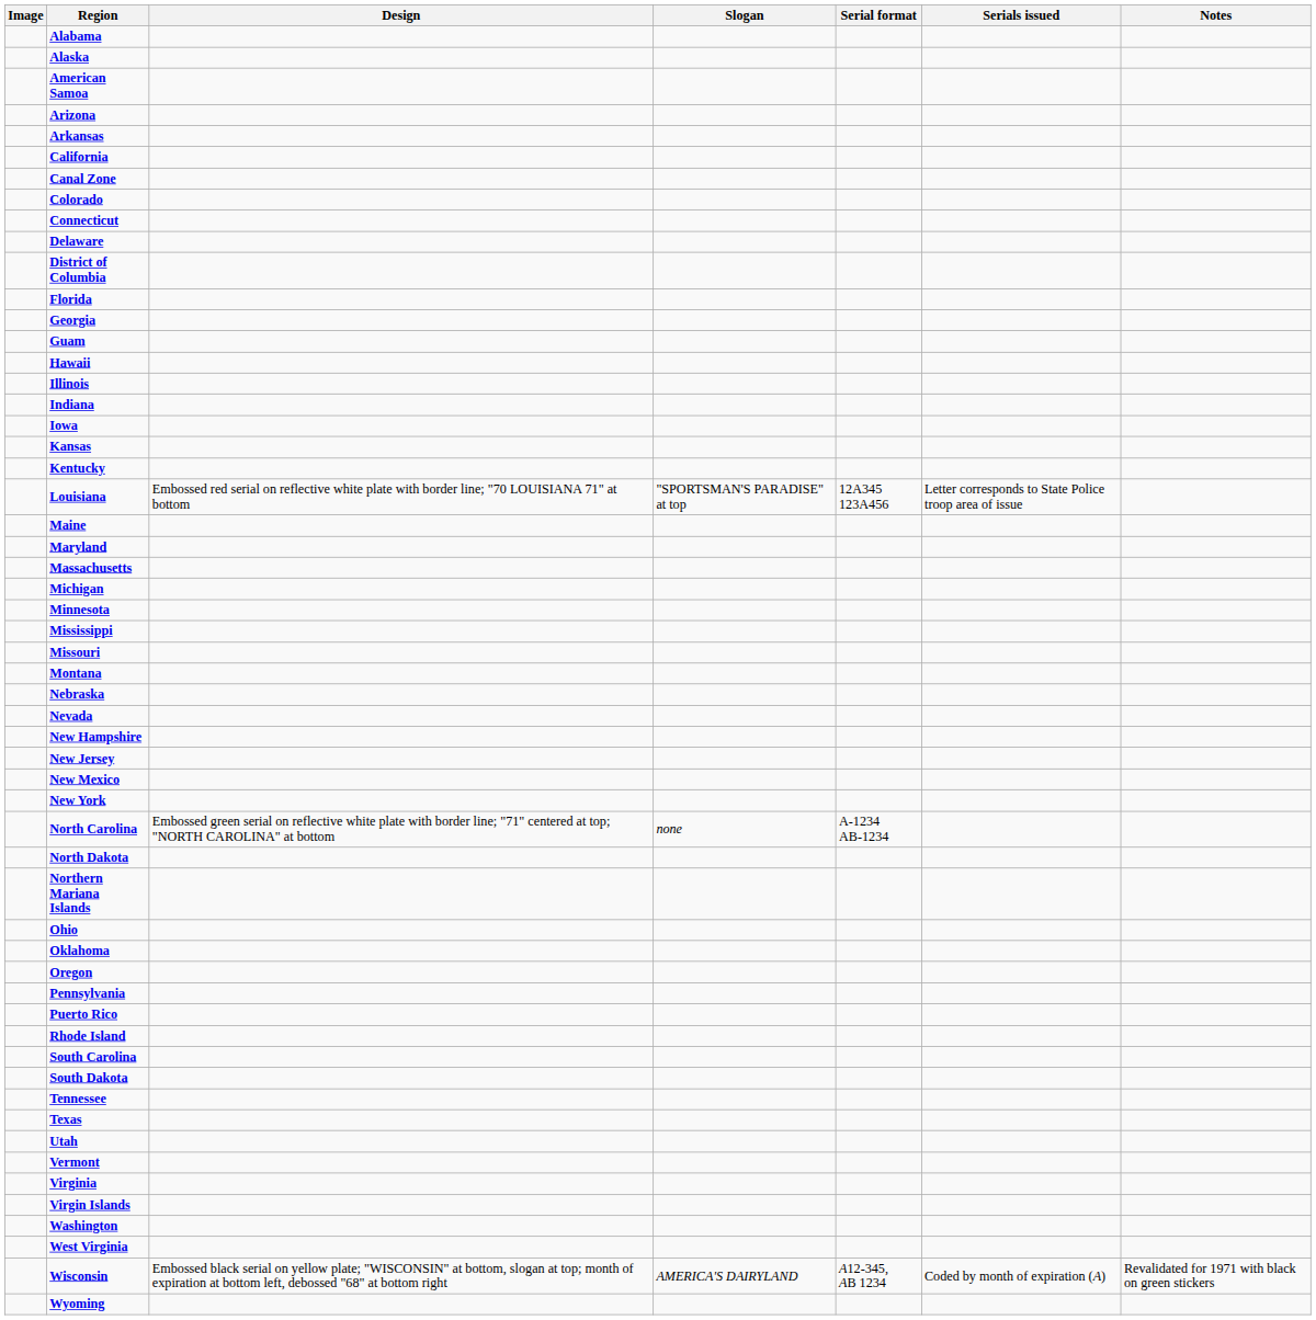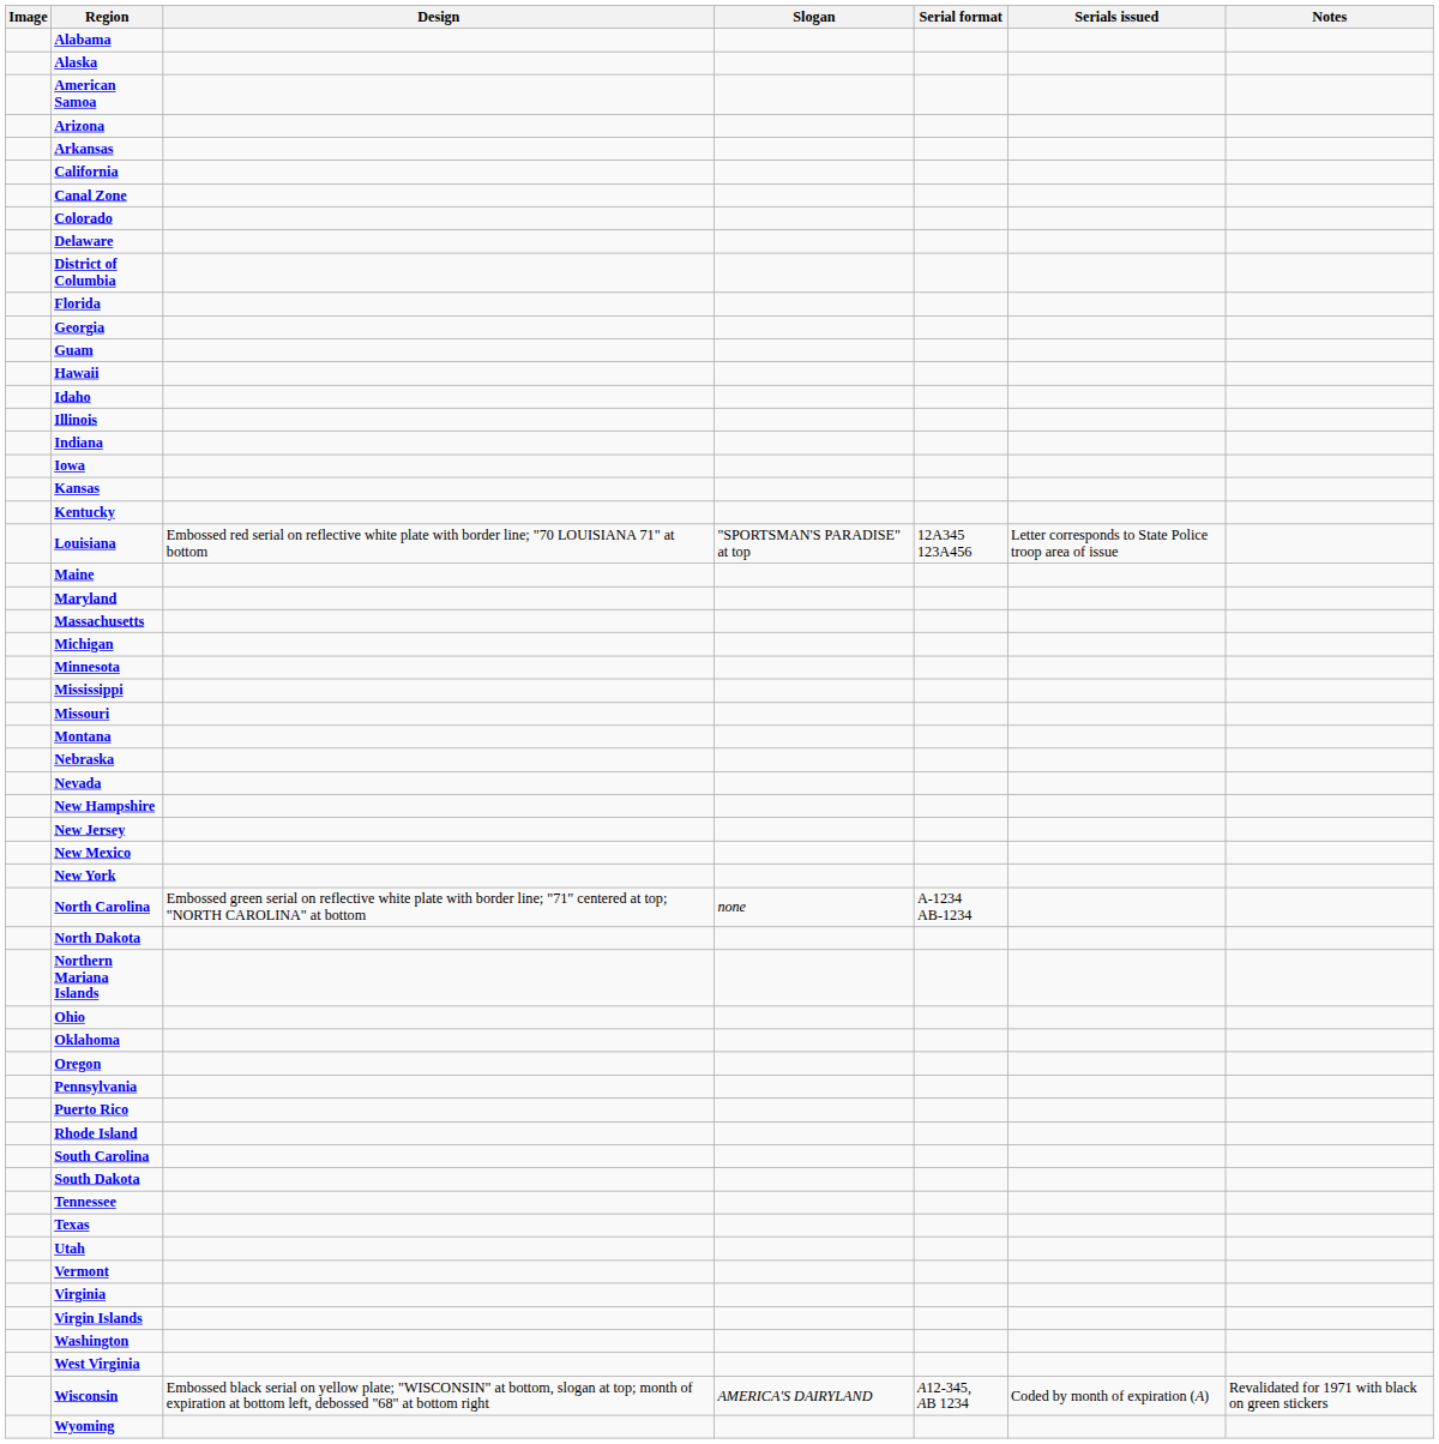 <table class="wikitable">
 <tr>
 <th>Image</th>
 <th>Region</th>
 <th>Design</th>
 <th>Slogan</th>
 <th>Serial format</th>
 <th>Serials issued</th>
 <th>Notes</th>
 </tr>
 <tr>
 <td></td>
 <td><strong><a href='#'>Alabama</a></strong></td>
 <td></td>
 <td></td>
 <td></td>
 <td></td>
 <td></td>
 </tr>
 <tr>
 <td></td>
 <td><strong><a href='#'>Alaska</a></strong></td>
 <td></td>
 <td></td>
 <td></td>
 <td></td>
 <td></td>
 </tr>
 <tr>
 <td></td>
 <td><strong><a href='#'>American Samoa</a></strong></td>
 <td></td>
 <td></td>
 <td></td>
 <td></td>
 <td></td>
 </tr>
 <tr>
 <td></td>
 <td><strong><a href='#'>Arizona</a></strong></td>
 <td></td>
 <td></td>
 <td></td>
 <td></td>
 <td></td>
 </tr>
 <tr>
 <td></td>
 <td><strong><a href='#'>Arkansas</a></strong></td>
 <td></td>
 <td></td>
 <td></td>
 <td></td>
 <td></td>
 </tr>
 <tr>
 <td></td>
 <td><strong><a href='#'>California</a></strong></td>
 <td></td>
 <td></td>
 <td></td>
 <td></td>
 <td></td>
 </tr>
 <tr>
 <td></td>
 <td><strong><a href='#'>Canal Zone</a></strong></td>
 <td></td>
 <td></td>
 <td></td>
 <td></td>
 <td></td>
 </tr>
 <tr>
 <td></td>
 <td><strong><a href='#'>Colorado</a></strong></td>
 <td></td>
 <td></td>
 <td></td>
 <td></td>
 <td></td>
 </tr>
 <tr>
 <td></td>
-<td><strong><a href='#'>Connecticut</a></strong></td>
-<td></td>
-<td></td>
-<td></td>
-<td></td>
-<td></td>
-</tr>
-<tr>
-<td></td>
 <td><strong><a href='#'>Delaware</a></strong></td>
 <td></td>
 <td></td>
 <td></td>
 <td></td>
 <td></td>
 </tr>
 <tr>
 <td></td>
 <td><strong><a href='#'>District of<br>Columbia</a></strong></td>
 <td></td>
 <td></td>
 <td></td>
 <td></td>
 <td></td>
 </tr>
 <tr>
 <td></td>
 <td><strong><a href='#'>Florida</a></strong></td>
 <td></td>
 <td></td>
 <td></td>
 <td></td>
 <td></td>
 </tr>
 <tr>
 <td></td>
 <td><strong><a href='#'>Georgia</a></strong></td>
 <td></td>
 <td></td>
 <td></td>
 <td></td>
 <td></td>
 </tr>
 <tr>
 <td></td>
 <td><strong><a href='#'>Guam</a></strong></td>
 <td></td>
 <td></td>
 <td></td>
 <td></td>
 <td></td>
 </tr>
 <tr>
 <td></td>
 <td><strong><a href='#'>Hawaii</a></strong></td>
+<td></td>
+<td></td>
+<td></td>
+<td></td>
+<td></td>
+</tr>
+<tr>
+<td></td>
+<td><strong><a href='#'>Idaho</a></strong></td>
 <td></td>
 <td></td>
 <td></td>
 <td></td>
 <td></td>
 </tr>
 <tr>
 <td></td>
 <td><strong><a href='#'>Illinois</a></strong></td>
 <td></td>
 <td></td>
 <td></td>
 <td></td>
 <td></td>
 </tr>
 <tr>
 <td></td>
 <td><strong><a href='#'>Indiana</a></strong></td>
 <td></td>
 <td></td>
 <td></td>
 <td></td>
 <td></td>
 </tr>
 <tr>
 <td></td>
 <td><strong><a href='#'>Iowa</a></strong></td>
 <td></td>
 <td></td>
 <td></td>
 <td></td>
 <td></td>
 </tr>
 <tr>
 <td></td>
 <td><strong><a href='#'>Kansas</a></strong></td>
 <td></td>
 <td></td>
 <td></td>
 <td></td>
 <td></td>
 </tr>
 <tr>
 <td></td>
 <td><strong><a href='#'>Kentucky</a></strong></td>
 <td></td>
 <td></td>
 <td></td>
 <td></td>
 <td></td>
 </tr>
 <tr>
 <td></td>
 <td><strong><a href='#'>Louisiana</a></strong></td>
 <td>Embossed red serial on reflective white plate with border line; "70 LOUISIANA 71" at bottom</td>
 <td>"SPORTSMAN'S PARADISE" at top</td>
 <td>12A345<br>123A456</td>
 <td>Letter corresponds to State Police troop area of issue</td>
 <td></td>
 </tr>
 <tr>
 <td></td>
 <td><strong><a href='#'>Maine</a></strong></td>
 <td></td>
 <td></td>
 <td></td>
 <td></td>
 <td></td>
 </tr>
 <tr>
 <td></td>
 <td><strong><a href='#'>Maryland</a></strong></td>
 <td></td>
 <td></td>
 <td></td>
 <td></td>
 <td></td>
 </tr>
 <tr>
 <td></td>
 <td><strong><a href='#'>Massachusetts</a></strong></td>
 <td></td>
 <td></td>
 <td></td>
 <td></td>
 <td></td>
 </tr>
 <tr>
 <td></td>
 <td><strong><a href='#'>Michigan</a></strong></td>
 <td></td>
 <td></td>
 <td></td>
 <td></td>
 <td></td>
 </tr>
 <tr>
 <td></td>
 <td><strong><a href='#'>Minnesota</a></strong></td>
 <td></td>
 <td></td>
 <td></td>
 <td></td>
 <td></td>
 </tr>
 <tr>
 <td></td>
 <td><strong><a href='#'>Mississippi</a></strong></td>
 <td></td>
 <td></td>
 <td></td>
 <td></td>
 <td></td>
 </tr>
 <tr>
 <td></td>
 <td><strong><a href='#'>Missouri</a></strong></td>
 <td></td>
 <td></td>
 <td></td>
 <td></td>
 <td></td>
 </tr>
 <tr>
 <td></td>
 <td><strong><a href='#'>Montana</a></strong></td>
 <td></td>
 <td></td>
 <td></td>
 <td></td>
 <td></td>
 </tr>
 <tr>
 <td></td>
 <td><strong><a href='#'>Nebraska</a></strong></td>
 <td></td>
 <td></td>
 <td></td>
 <td></td>
 <td></td>
 </tr>
 <tr>
 <td></td>
 <td><strong><a href='#'>Nevada</a></strong></td>
 <td></td>
 <td></td>
 <td></td>
 <td></td>
 <td></td>
 </tr>
 <tr>
 <td></td>
 <td><strong><a href='#'>New Hampshire</a></strong></td>
 <td></td>
 <td></td>
 <td></td>
 <td></td>
 <td></td>
 </tr>
 <tr>
 <td></td>
 <td><strong><a href='#'>New Jersey</a></strong></td>
 <td></td>
 <td></td>
 <td></td>
 <td></td>
 <td></td>
 </tr>
 <tr>
 <td></td>
 <td><strong><a href='#'>New Mexico</a></strong></td>
 <td></td>
 <td></td>
 <td></td>
 <td></td>
 <td></td>
 </tr>
 <tr>
 <td></td>
 <td><strong><a href='#'>New York</a></strong></td>
 <td></td>
 <td></td>
 <td></td>
 <td></td>
 <td></td>
 </tr>
 <tr>
 <td></td>
 <td><strong><a href='#'>North Carolina</a></strong></td>
 <td>Embossed green serial on reflective white plate with border line; "71" centered at top; "NORTH CAROLINA" at bottom</td>
 <td><em>none</em></td>
 <td>A-1234<br>AB-1234</td>
 <td></td>
 <td></td>
 </tr>
 <tr>
 <td></td>
 <td><strong><a href='#'>North Dakota</a></strong></td>
 <td></td>
 <td></td>
 <td></td>
 <td></td>
 <td></td>
 </tr>
 <tr>
 <td></td>
 <td><strong><a href='#'>Northern Mariana<br> Islands</a></strong></td>
 <td></td>
 <td></td>
 <td></td>
 <td></td>
 <td></td>
 </tr>
 <tr>
 <td></td>
 <td><strong><a href='#'>Ohio</a></strong></td>
 <td></td>
 <td></td>
 <td></td>
 <td></td>
 <td></td>
 </tr>
 <tr>
 <td></td>
 <td><strong><a href='#'>Oklahoma</a></strong></td>
 <td></td>
 <td></td>
 <td></td>
 <td></td>
 <td></td>
 </tr>
 <tr>
 <td></td>
 <td><strong><a href='#'>Oregon</a></strong></td>
 <td></td>
 <td></td>
 <td></td>
 <td></td>
 <td></td>
 </tr>
 <tr>
 <td></td>
 <td><strong><a href='#'>Pennsylvania</a></strong></td>
 <td></td>
 <td></td>
 <td></td>
 <td></td>
 <td></td>
 </tr>
 <tr>
 <td></td>
 <td><strong><a href='#'>Puerto Rico</a></strong></td>
 <td></td>
 <td></td>
 <td></td>
 <td></td>
 <td></td>
 </tr>
 <tr>
 <td></td>
 <td><strong><a href='#'>Rhode Island</a></strong></td>
 <td></td>
 <td></td>
 <td></td>
 <td></td>
 <td></td>
 </tr>
 <tr>
 <td></td>
 <td><strong><a href='#'>South Carolina</a></strong></td>
 <td></td>
 <td></td>
 <td></td>
 <td></td>
 <td></td>
 </tr>
 <tr>
 <td></td>
 <td><strong><a href='#'>South Dakota</a></strong></td>
 <td></td>
 <td></td>
 <td></td>
 <td></td>
 <td></td>
 </tr>
 <tr>
 <td></td>
 <td><strong><a href='#'>Tennessee</a></strong></td>
 <td></td>
 <td></td>
 <td></td>
 <td></td>
 <td></td>
 </tr>
 <tr>
 <td></td>
 <td><strong><a href='#'>Texas</a></strong></td>
 <td></td>
 <td></td>
 <td></td>
 <td></td>
 <td></td>
 </tr>
 <tr>
 <td></td>
 <td><strong><a href='#'>Utah</a></strong></td>
 <td></td>
 <td></td>
 <td></td>
 <td></td>
 <td></td>
 </tr>
 <tr>
 <td></td>
 <td><strong><a href='#'>Vermont</a></strong></td>
 <td></td>
 <td></td>
 <td></td>
 <td></td>
 <td></td>
 </tr>
 <tr>
 <td></td>
 <td><strong><a href='#'>Virginia</a></strong></td>
 <td></td>
 <td></td>
 <td></td>
 <td></td>
 <td></td>
 </tr>
 <tr>
 <td></td>
 <td><strong><a href='#'>Virgin Islands</a></strong></td>
 <td></td>
 <td></td>
 <td></td>
 <td></td>
 <td></td>
 </tr>
 <tr>
 <td></td>
 <td><strong><a href='#'>Washington</a></strong></td>
 <td></td>
 <td></td>
 <td></td>
 <td></td>
 <td></td>
 </tr>
 <tr>
 <td></td>
 <td><strong><a href='#'>West Virginia</a></strong></td>
 <td></td>
 <td></td>
 <td></td>
 <td></td>
 <td></td>
 </tr>
 <tr>
 <td></td>
 <td><strong><a href='#'>Wisconsin</a></strong></td>
 <td>Embossed black serial on yellow plate; "WISCONSIN" at bottom, slogan at top; month of expiration at bottom left, debossed "68" at bottom right</td>
 <td><em>AMERICA'S DAIRYLAND</em></td>
 <td><em>A</em>12-345, <em>A</em>B 1234</td>
 <td>Coded by month of expiration (<em>A</em>)</td>
 <td>Revalidated for 1971 with black on green stickers</td>
 </tr>
 <tr>
 <td></td>
 <td><strong><a href='#'>Wyoming</a></strong></td>
 <td></td>
 <td></td>
 <td></td>
 <td></td>
 <td></td>
 </tr>
 </table>
